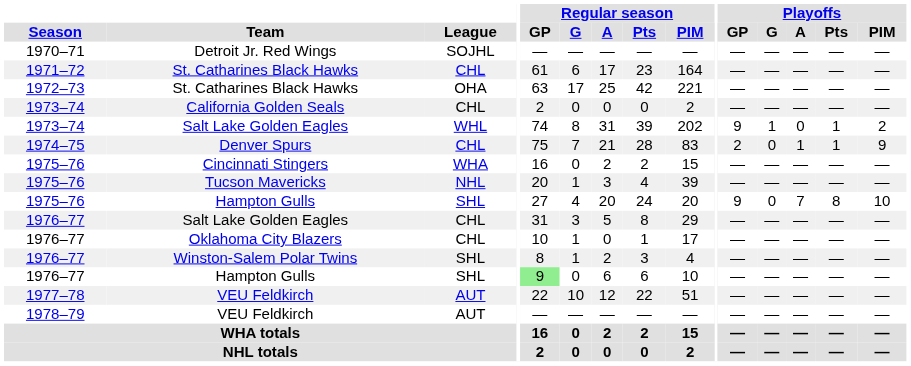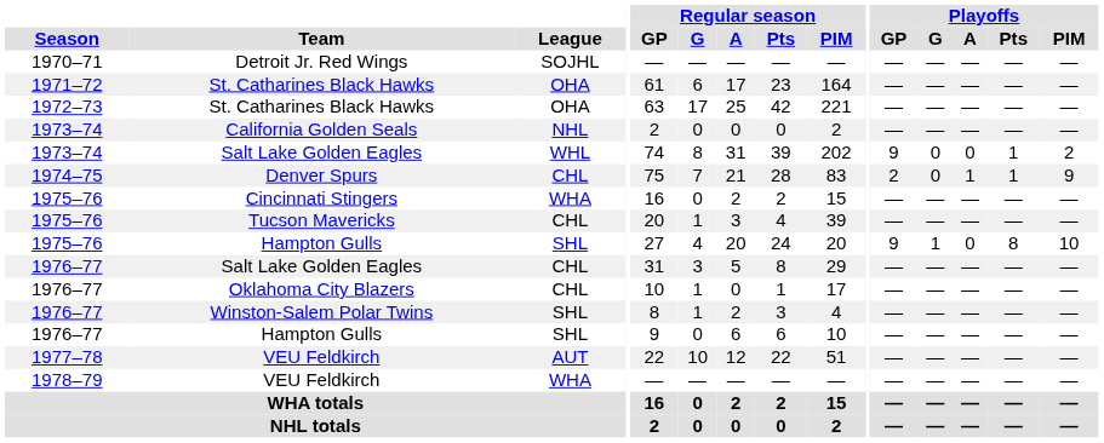 <table border="0" cellpadding="1" cellspacing="0" style="text-align:center; width:60em">
 <tr bgcolor="#e0e0e0">
 <th colspan="3" bgcolor="#ffffff"></th>
 <th rowspan="100" bgcolor="#ffffff"></th>
 <th colspan="5"><a href='#'>Regular season</a></th>
 <th rowspan="100" bgcolor="#ffffff"></th>
 <th colspan="5"><a href='#'>Playoffs</a></th>
 </tr>
 <tr bgcolor="#e0e0e0">
 <th><a href='#'>Season</a></th>
 <th>Team</th>
 <th>League</th>
 <th>GP</th>
 <th><a href='#'>G</a></th>
 <th><a href='#'>A</a></th>
 <th><a href='#'>Pts</a></th>
 <th><a href='#'>PIM</a></th>
 <th>GP</th>
 <th>G</th>
 <th>A</th>
 <th>Pts</th>
 <th>PIM</th>
 </tr>
 <tr>
 <td>1970–71</td>
 <td>Detroit Jr. Red Wings</td>
 <td>SOJHL</td>
 <td>—</td>
 <td>—</td>
 <td>—</td>
 <td>—</td>
 <td>—</td>
 <td>—</td>
 <td>—</td>
 <td>—</td>
 <td>—</td>
 <td>—</td>
 </tr>
 <tr bgcolor="#f0f0f0">
 <td><a href='#'>1971–72</a></td>
 <td><a href='#'>St. Catharines Black Hawks</a></td>
-<td><a href='#'>CHL</a></td>
+<td><a href='#'>OHA</a></td>
 <td>61</td>
 <td>6</td>
 <td>17</td>
 <td>23</td>
 <td>164</td>
 <td>—</td>
 <td>—</td>
 <td>—</td>
 <td>—</td>
 <td>—</td>
 </tr>
 <tr>
 <td><a href='#'>1972–73</a></td>
 <td>St. Catharines Black Hawks</td>
 <td>OHA</td>
 <td>63</td>
 <td>17</td>
 <td>25</td>
 <td>42</td>
 <td>221</td>
 <td>—</td>
 <td>—</td>
 <td>—</td>
 <td>—</td>
 <td>—</td>
 </tr>
 <tr bgcolor="#f0f0f0">
 <td><a href='#'>1973–74</a></td>
 <td><a href='#'>California Golden Seals</a></td>
-<td>CHL</td>
+<td><a href='#'>NHL</a></td>
 <td>2</td>
 <td>0</td>
 <td>0</td>
 <td>0</td>
 <td>2</td>
 <td>—</td>
 <td>—</td>
 <td>—</td>
 <td>—</td>
 <td>—</td>
 </tr>
 <tr>
 <td><a href='#'>1973–74</a></td>
 <td><a href='#'>Salt Lake Golden Eagles</a></td>
 <td><a href='#'>WHL</a></td>
 <td>74</td>
 <td>8</td>
 <td>31</td>
 <td>39</td>
 <td>202</td>
 <td>9</td>
-<td>1</td>
+<td>0</td>
 <td>0</td>
 <td>1</td>
 <td>2</td>
 </tr>
 <tr bgcolor="#f0f0f0">
 <td><a href='#'>1974–75</a></td>
 <td><a href='#'>Denver Spurs</a></td>
 <td><a href='#'>CHL</a></td>
 <td>75</td>
 <td>7</td>
 <td>21</td>
 <td>28</td>
 <td>83</td>
 <td>2</td>
 <td>0</td>
 <td>1</td>
 <td>1</td>
 <td>9</td>
 </tr>
 <tr>
 <td><a href='#'>1975–76</a></td>
 <td><a href='#'>Cincinnati Stingers</a></td>
 <td><a href='#'>WHA</a></td>
 <td>16</td>
 <td>0</td>
 <td>2</td>
 <td>2</td>
 <td>15</td>
 <td>—</td>
 <td>—</td>
 <td>—</td>
 <td>—</td>
 <td>—</td>
 </tr>
 <tr bgcolor="#f0f0f0">
 <td><a href='#'>1975–76</a></td>
 <td><a href='#'>Tucson Mavericks</a></td>
-<td><a href='#'>NHL</a></td>
+<td>CHL</td>
 <td>20</td>
 <td>1</td>
 <td>3</td>
 <td>4</td>
 <td>39</td>
 <td>—</td>
 <td>—</td>
 <td>—</td>
 <td>—</td>
 <td>—</td>
 </tr>
 <tr>
 <td><a href='#'>1975–76</a></td>
 <td><a href='#'>Hampton Gulls</a></td>
 <td><a href='#'>SHL</a></td>
 <td>27</td>
 <td>4</td>
 <td>20</td>
 <td>24</td>
 <td>20</td>
 <td>9</td>
+<td>1</td>
 <td>0</td>
-<td>7</td>
 <td>8</td>
 <td>10</td>
 </tr>
 <tr bgcolor="#f0f0f0">
 <td><a href='#'>1976–77</a></td>
 <td>Salt Lake Golden Eagles</td>
 <td>CHL</td>
 <td>31</td>
 <td>3</td>
 <td>5</td>
 <td>8</td>
 <td>29</td>
 <td>—</td>
 <td>—</td>
 <td>—</td>
 <td>—</td>
 <td>—</td>
 </tr>
 <tr>
 <td>1976–77</td>
 <td><a href='#'>Oklahoma City Blazers</a></td>
 <td>CHL</td>
 <td>10</td>
 <td>1</td>
 <td>0</td>
 <td>1</td>
 <td>17</td>
 <td>—</td>
 <td>—</td>
 <td>—</td>
 <td>—</td>
 <td>—</td>
 </tr>
 <tr bgcolor="#f0f0f0">
 <td><a href='#'>1976–77</a></td>
 <td><a href='#'>Winston-Salem Polar Twins</a></td>
 <td>SHL</td>
 <td>8</td>
 <td>1</td>
 <td>2</td>
 <td>3</td>
 <td>4</td>
 <td>—</td>
 <td>—</td>
 <td>—</td>
 <td>—</td>
 <td>—</td>
 </tr>
 <tr>
 <td>1976–77</td>
 <td>Hampton Gulls</td>
 <td>SHL</td>
-<td style="background: lightgreen;">9</td>
+<td>9</td>
 <td>0</td>
 <td>6</td>
 <td>6</td>
 <td>10</td>
 <td>—</td>
 <td>—</td>
 <td>—</td>
 <td>—</td>
 <td>—</td>
 </tr>
 <tr bgcolor="#f0f0f0">
 <td><a href='#'>1977–78</a></td>
 <td><a href='#'>VEU Feldkirch</a></td>
 <td><a href='#'>AUT</a></td>
 <td>22</td>
 <td>10</td>
 <td>12</td>
 <td>22</td>
 <td>51</td>
 <td>—</td>
 <td>—</td>
 <td>—</td>
 <td>—</td>
 <td>—</td>
 </tr>
 <tr>
 <td><a href='#'>1978–79</a></td>
 <td>VEU Feldkirch</td>
-<td>AUT</td>
+<td><a href='#'>WHA</a></td>
 <td>—</td>
 <td>—</td>
 <td>—</td>
 <td>—</td>
 <td>—</td>
 <td>—</td>
 <td>—</td>
 <td>—</td>
 <td>—</td>
 <td>—</td>
 </tr>
 <tr bgcolor="#e0e0e0">
 <th colspan="3">WHA totals</th>
 <th>16</th>
 <th>0</th>
 <th>2</th>
 <th>2</th>
 <th>15</th>
 <th>—</th>
 <th>—</th>
 <th>—</th>
 <th>—</th>
 <th>—</th>
 </tr>
 <tr bgcolor="#e0e0e0">
 <th colspan="3">NHL totals</th>
 <th>2</th>
 <th>0</th>
 <th>0</th>
 <th>0</th>
 <th>2</th>
 <th>—</th>
 <th>—</th>
 <th>—</th>
 <th>—</th>
 <th>—</th>
 </tr>
 </table>
